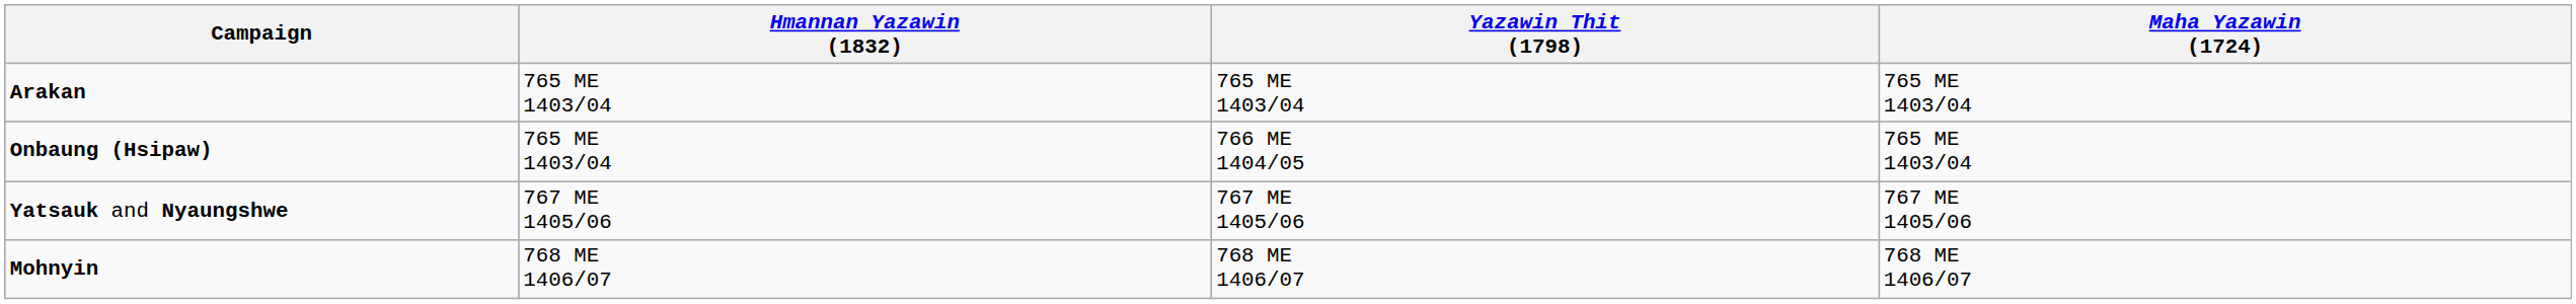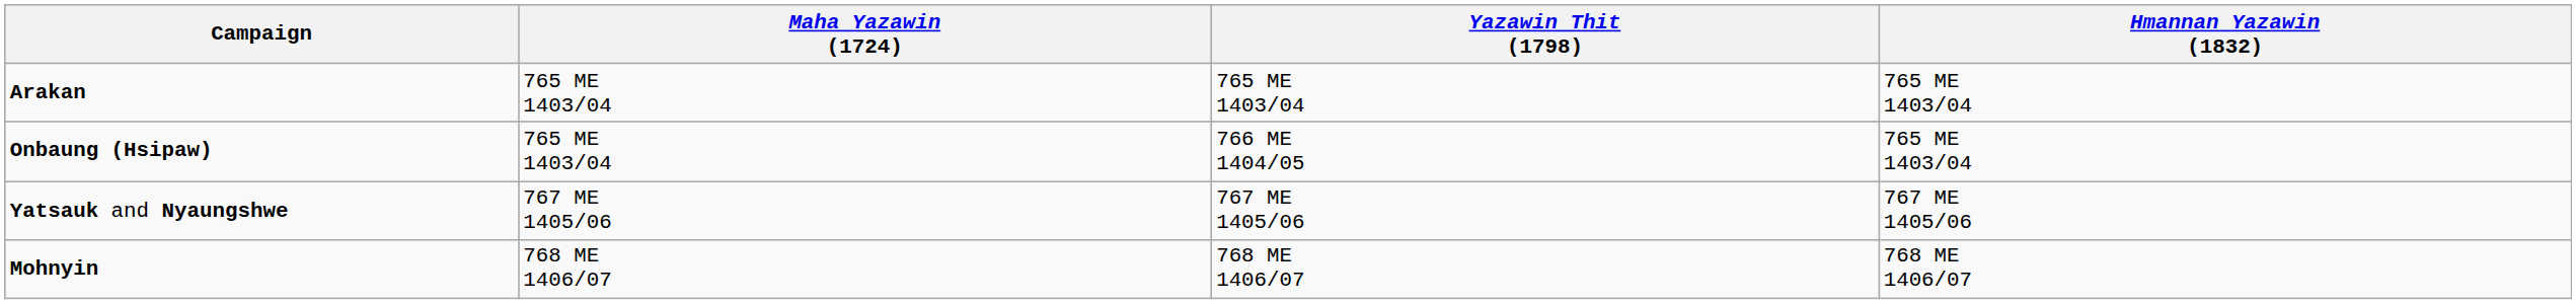 <table width=100% class="wikitable">
 <tr>
 <th width=20%>Campaign</th>
+<th width=27%><em><a href='#'>Maha Yazawin</a></em> <br> (1724)</th>
+<th width=26%><em><a href='#'>Yazawin Thit</a></em> <br> (1798)</th>
 <th width=27%><em><a href='#'>Hmannan Yazawin</a></em> <br> (1832)</th>
-<th width=26%><em><a href='#'>Yazawin Thit</a></em> <br> (1798)</th>
-<th width=27%><em><a href='#'>Maha Yazawin</a></em> <br> (1724)</th>
 </tr>
 <tr>
 <td><strong>Arakan</strong></td>
 <td>765 ME <br> 1403/04</td>
 <td>765 ME <br> 1403/04</td>
 <td>765 ME <br> 1403/04</td>
 </tr>
 <tr>
 <td><strong>Onbaung (Hsipaw)</strong></td>
 <td>765 ME <br> 1403/04</td>
 <td>766 ME <br> 1404/05</td>
 <td>765 ME <br> 1403/04</td>
 </tr>
 <tr>
 <td><strong>Yatsauk</strong> and <strong>Nyaungshwe</strong></td>
 <td>767 ME <br> 1405/06</td>
 <td>767 ME <br> 1405/06</td>
 <td>767 ME <br> 1405/06</td>
 </tr>
 <tr>
 <td><strong>Mohnyin</strong></td>
 <td>768 ME <br> 1406/07</td>
 <td>768 ME <br> 1406/07</td>
 <td>768 ME <br> 1406/07</td>
 </tr>
 </table>
